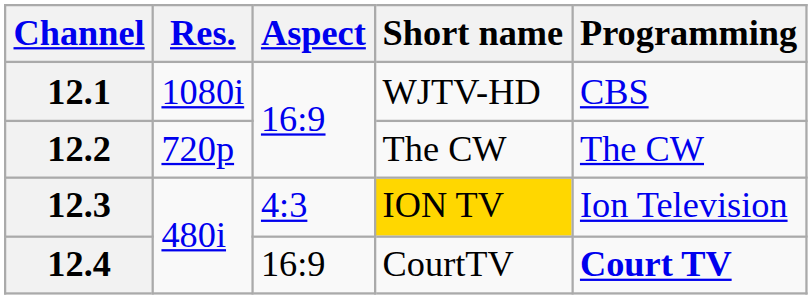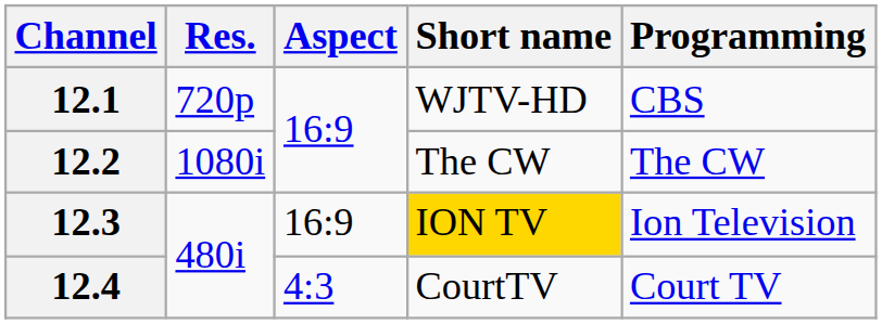 <table class="wikitable">
 <tr>
 <th scope = "col"><a href='#'>Channel</a></th>
 <th scope = "col"><a href='#'>Res.</a></th>
 <th scope = "col"><a href='#'>Aspect</a></th>
 <th scope = "col">Short name</th>
 <th scope = "col">Programming</th>
 </tr>
 <tr>
 <th scope = "row">12.1</th>
-<td><a href='#'>1080i</a></td>
+<td><a href='#'>720p</a></td>
 <td rowspan=2><a href='#'>16:9</a></td>
 <td>WJTV-HD</td>
 <td><a href='#'>CBS</a></td>
 </tr>
 <tr>
 <th scope = "row">12.2</th>
-<td><a href='#'>720p</a></td>
+<td><a href='#'>1080i</a></td>
 <td>The CW</td>
 <td><a href='#'>The CW</a></td>
 </tr>
 <tr>
 <th scope = "row">12.3</th>
 <td rowspan="2"><a href='#'>480i</a></td>
-<td><a href='#'>4:3</a></td>
+<td>16:9</td>
 <td style="background: gold;">ION TV</td>
 <td><a href='#'>Ion Television</a></td>
 </tr>
 <tr>
 <th scope = "row">12.4</th>
-<td>16:9</td>
+<td><a href='#'>4:3</a></td>
 <td>CourtTV</td>
-<td><strong><a href='#'>Court TV</a></strong></td>
+<td><a href='#'>Court TV</a></td>
 </tr>
 </table>
